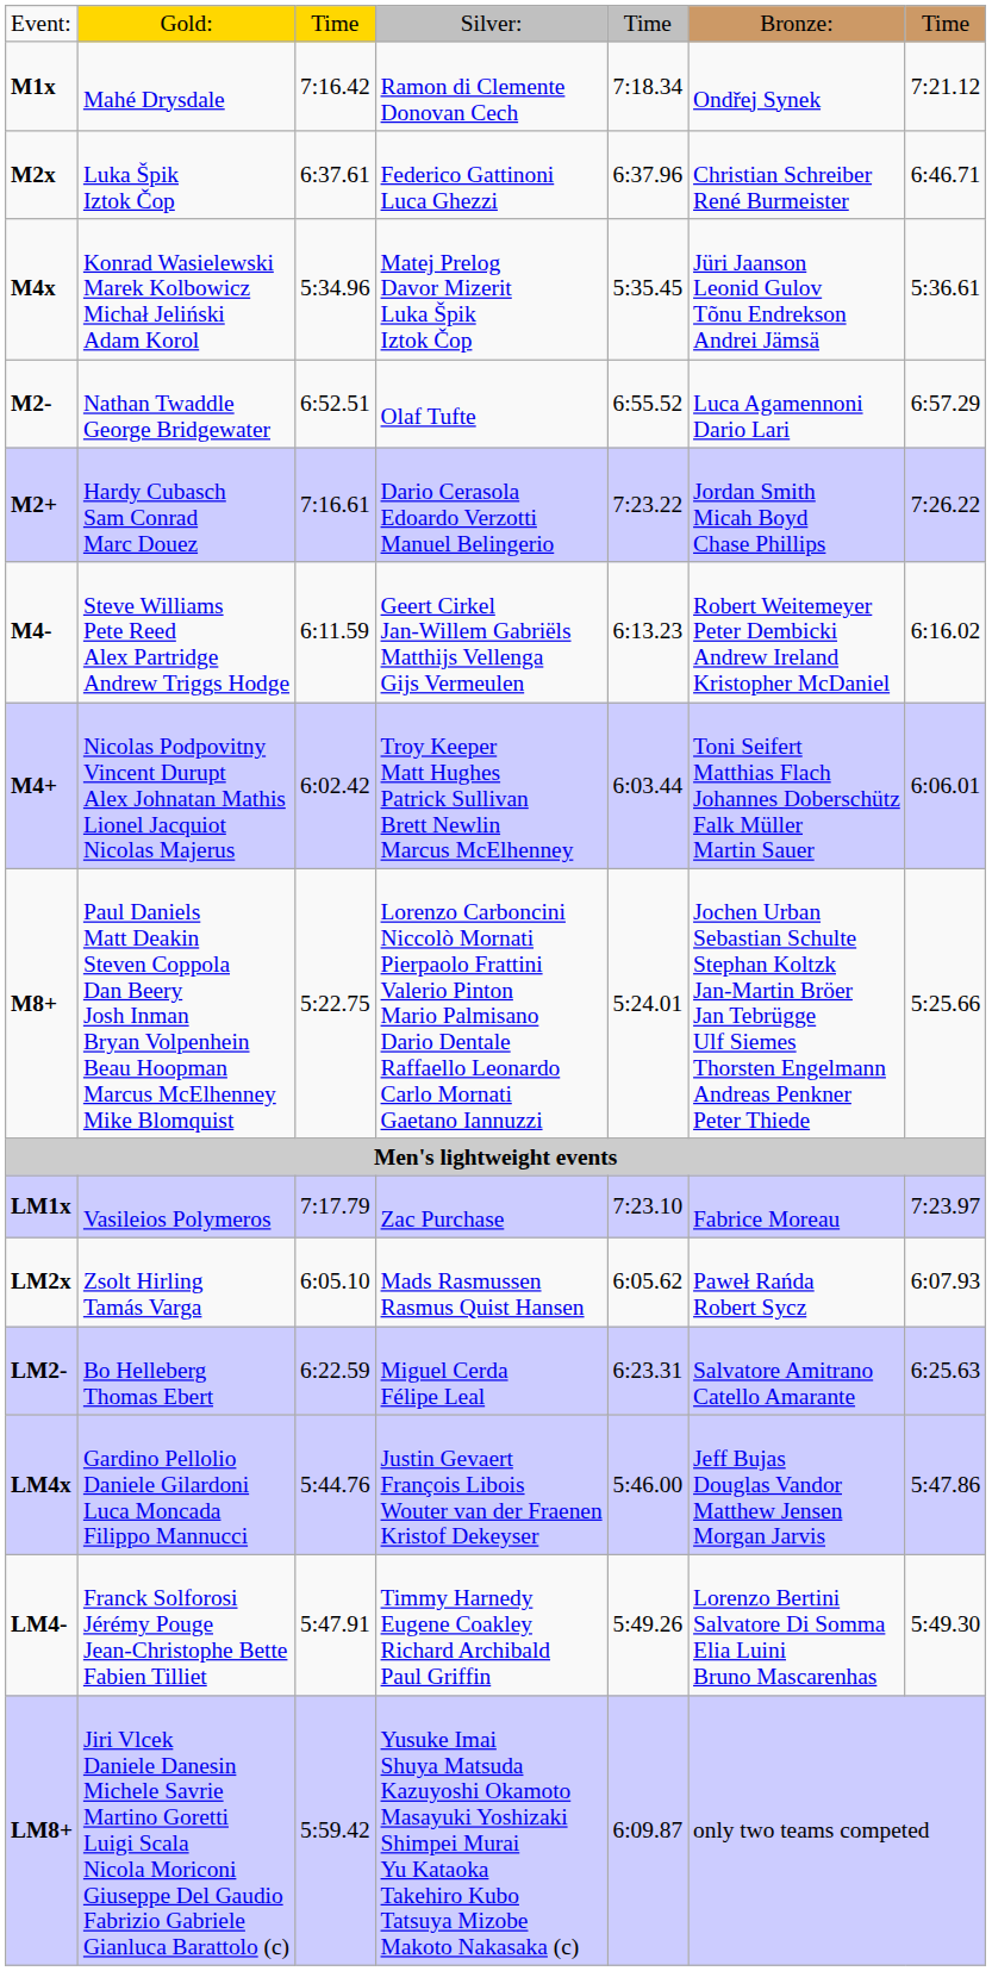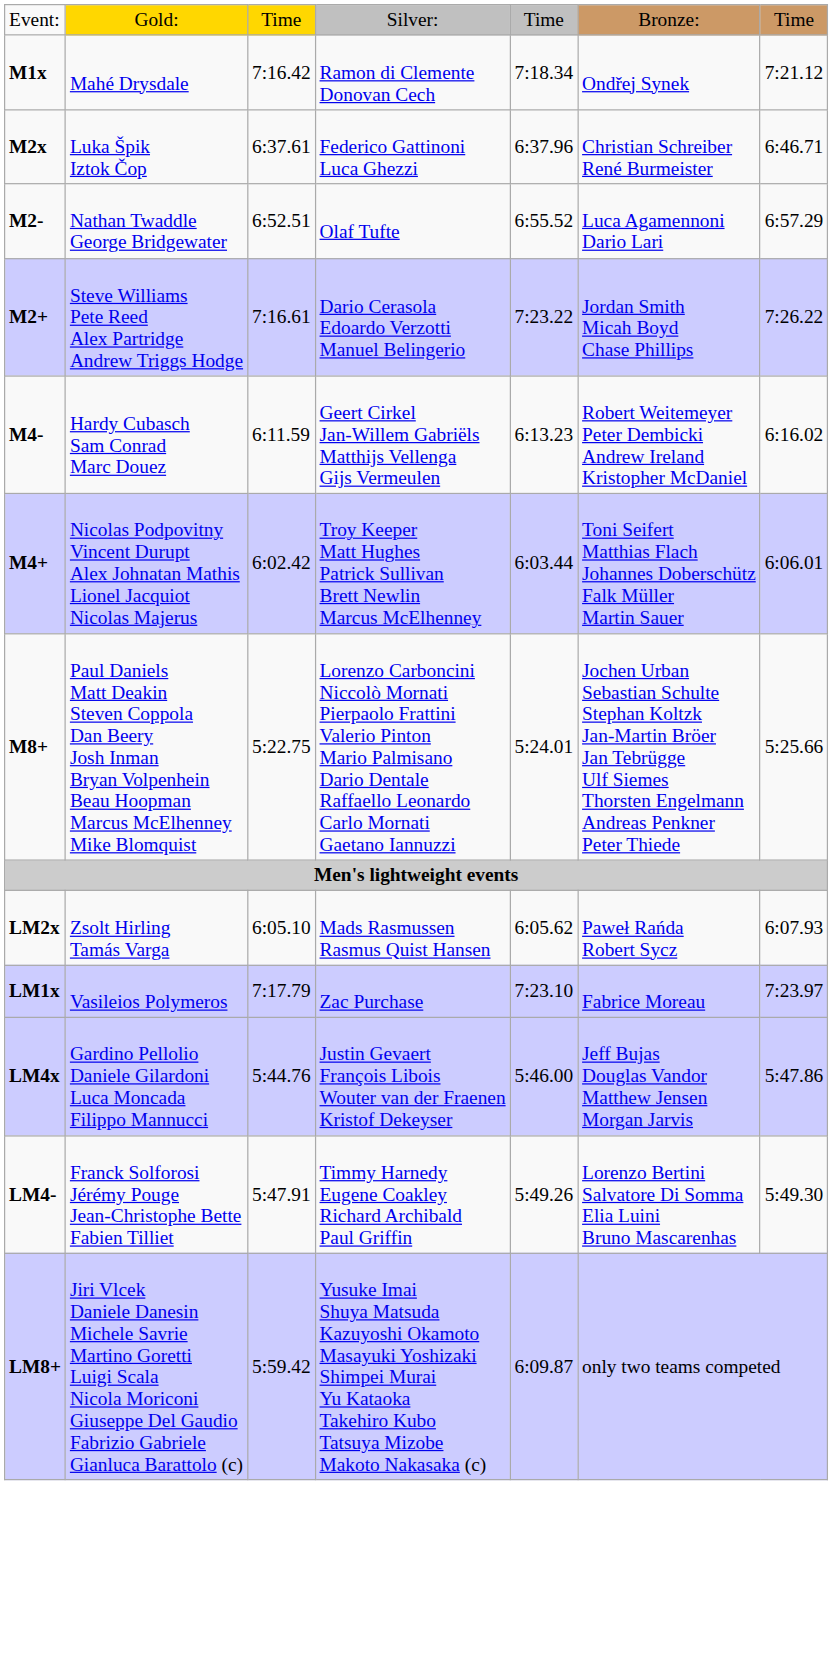 <table class="wikitable">
 <tr>
 <td>Event:</td>
 <td style="text-align:center;background-color:gold;">Gold:</td>
 <td style="text-align:center;background-color:gold;">Time</td>
 <td style="text-align:center;background-color:silver;">Silver:</td>
 <td style="text-align:center;background-color:silver;">Time</td>
 <td style="text-align:center;background-color:#CC9966;">Bronze:</td>
 <td style="text-align:center;background-color:#CC9966;">Time</td>
 </tr>
 <tr>
 <td><strong>M1x</strong></td>
 <td><strong></strong> <br> <a href='#'>Mahé Drysdale</a></td>
 <td>7:16.42</td>
 <td><strong></strong> <br> <a href='#'>Ramon di Clemente</a> <br> <a href='#'>Donovan Cech</a></td>
 <td>7:18.34</td>
 <td><strong></strong><br><a href='#'>Ondřej Synek</a></td>
 <td>7:21.12</td>
 </tr>
 <tr>
 <td><strong>M2x</strong></td>
 <td><strong></strong><br> <a href='#'>Luka Špik</a> <br> <a href='#'>Iztok Čop</a></td>
 <td>6:37.61</td>
 <td><strong></strong> <br> <a href='#'>Federico Gattinoni</a> <br> <a href='#'>Luca Ghezzi</a></td>
 <td>6:37.96</td>
 <td><strong></strong> <br> <a href='#'>Christian Schreiber</a> <br> <a href='#'>René Burmeister</a></td>
 <td>6:46.71</td>
 </tr>
 <tr>
-<td><strong>M4x</strong></td>
-<td><strong></strong><br><a href='#'>Konrad Wasielewski</a> <br> <a href='#'>Marek Kolbowicz</a> <br> <a href='#'>Michał Jeliński</a> <br> <a href='#'>Adam Korol</a></td>
-<td>5:34.96</td>
-<td><strong></strong> <br> <a href='#'>Matej Prelog</a> <br> <a href='#'>Davor Mizerit</a> <br> <a href='#'>Luka Špik</a> <br> <a href='#'>Iztok Čop</a></td>
-<td>5:35.45</td>
-<td><strong></strong> <br> <a href='#'>Jüri Jaanson</a> <br> <a href='#'>Leonid Gulov</a> <br> <a href='#'>Tõnu Endrekson</a> <br> <a href='#'>Andrei Jämsä</a></td>
-<td>5:36.61</td>
-</tr>
-<tr>
 <td><strong>M2-</strong></td>
 <td><strong></strong><br><a href='#'>Nathan Twaddle</a> <br> <a href='#'>George Bridgewater</a></td>
 <td>6:52.51</td>
 <td><strong></strong><br><a href='#'>Olaf Tufte</a></td>
 <td>6:55.52</td>
 <td><strong></strong> <br> <a href='#'>Luca Agamennoni</a> <br> <a href='#'>Dario Lari</a></td>
 <td>6:57.29</td>
 </tr>
 <tr bgcolor=ccccff>
 <td><strong>M2+</strong></td>
-<td><strong></strong><br><a href='#'>Hardy Cubasch</a> <br> <a href='#'>Sam Conrad</a> <br> <a href='#'>Marc Douez</a></td>
+<td><strong></strong> <br><a href='#'>Steve Williams</a> <br> <a href='#'>Pete Reed</a> <br> <a href='#'>Alex Partridge</a> <br> <a href='#'>Andrew Triggs Hodge</a></td>
 <td>7:16.61</td>
 <td><strong></strong> <br> <a href='#'>Dario Cerasola</a> <br> <a href='#'>Edoardo Verzotti</a> <br> <a href='#'>Manuel Belingerio</a></td>
 <td>7:23.22</td>
 <td><strong></strong> <br> <a href='#'>Jordan Smith</a> <br> <a href='#'>Micah Boyd</a> <br> <a href='#'>Chase Phillips</a></td>
 <td>7:26.22</td>
 </tr>
 <tr>
 <td><strong>M4-</strong></td>
-<td><strong></strong> <br><a href='#'>Steve Williams</a> <br> <a href='#'>Pete Reed</a> <br> <a href='#'>Alex Partridge</a> <br> <a href='#'>Andrew Triggs Hodge</a></td>
+<td><strong></strong><br><a href='#'>Hardy Cubasch</a> <br> <a href='#'>Sam Conrad</a> <br> <a href='#'>Marc Douez</a></td>
 <td>6:11.59</td>
 <td><strong></strong> <br> <a href='#'>Geert Cirkel</a> <br> <a href='#'>Jan-Willem Gabriëls</a> <br> <a href='#'>Matthijs Vellenga</a> <br> <a href='#'>Gijs Vermeulen</a></td>
 <td>6:13.23</td>
 <td><strong></strong> <br> <a href='#'>Robert Weitemeyer</a> <br> <a href='#'>Peter Dembicki</a> <br> <a href='#'>Andrew Ireland</a> <br> <a href='#'>Kristopher McDaniel</a></td>
 <td>6:16.02</td>
 </tr>
 <tr bgcolor=ccccff>
 <td><strong>M4+</strong></td>
 <td><strong></strong> <br><a href='#'>Nicolas Podpovitny</a> <br> <a href='#'>Vincent Durupt</a> <br> <a href='#'>Alex Johnatan Mathis</a> <br> <a href='#'>Lionel Jacquiot</a> <br> <a href='#'>Nicolas Majerus</a></td>
 <td>6:02.42</td>
 <td><strong></strong> <br> <a href='#'>Troy Keeper</a> <br> <a href='#'>Matt Hughes</a> <br> <a href='#'>Patrick Sullivan</a> <br> <a href='#'>Brett Newlin</a> <br> <a href='#'>Marcus McElhenney</a></td>
 <td>6:03.44</td>
 <td><strong></strong> <br> <a href='#'>Toni Seifert</a> <br> <a href='#'>Matthias Flach</a> <br> <a href='#'>Johannes Doberschütz</a> <br> <a href='#'>Falk Müller</a> <br> <a href='#'>Martin Sauer</a></td>
 <td>6:06.01</td>
 </tr>
 <tr>
 <td><strong>M8+</strong></td>
 <td><strong></strong> <br><a href='#'>Paul Daniels</a> <br> <a href='#'>Matt Deakin</a> <br> <a href='#'>Steven Coppola</a> <br> <a href='#'>Dan Beery</a> <br> <a href='#'>Josh Inman</a> <br> <a href='#'>Bryan Volpenhein</a> <br> <a href='#'>Beau Hoopman</a> <br> <a href='#'>Marcus McElhenney</a> <br> <a href='#'>Mike Blomquist</a></td>
 <td>5:22.75</td>
 <td><strong></strong> <br> <a href='#'>Lorenzo Carboncini</a> <br> <a href='#'>Niccolò Mornati</a> <br> <a href='#'>Pierpaolo Frattini</a> <br> <a href='#'>Valerio Pinton</a> <br> <a href='#'>Mario Palmisano</a> <br> <a href='#'>Dario Dentale</a> <br> <a href='#'>Raffaello Leonardo</a> <br> <a href='#'>Carlo Mornati</a> <br> <a href='#'>Gaetano Iannuzzi</a></td>
 <td>5:24.01</td>
 <td><strong></strong> <br> <a href='#'>Jochen Urban</a> <br> <a href='#'>Sebastian Schulte</a> <br> <a href='#'>Stephan Koltzk</a> <br> <a href='#'>Jan-Martin Bröer</a> <br> <a href='#'>Jan Tebrügge</a> <br> <a href='#'>Ulf Siemes</a> <br> <a href='#'>Thorsten Engelmann</a> <br> <a href='#'>Andreas Penkner</a> <br> <a href='#'>Peter Thiede</a></td>
 <td>5:25.66</td>
 </tr>
 <tr>
 <th colspan="7" style="background-color:#CCC;">Men's lightweight events</th>
 </tr>
-<tr bgcolor=ccccff>
-<td><strong>LM1x</strong></td>
-<td><strong></strong> <br> <a href='#'>Vasileios Polymeros</a></td>
-<td>7:17.79</td>
-<td><strong></strong> <br><a href='#'>Zac Purchase</a></td>
-<td>7:23.10</td>
-<td><strong></strong><br><a href='#'>Fabrice Moreau</a></td>
-<td>7:23.97</td>
-</tr>
 <tr>
 <td><strong>LM2x</strong></td>
 <td><strong></strong><br><a href='#'>Zsolt Hirling</a> <br> <a href='#'>Tamás Varga</a></td>
 <td>6:05.10</td>
 <td><strong></strong> <br> <a href='#'>Mads Rasmussen</a> <br> <a href='#'>Rasmus Quist Hansen</a></td>
 <td>6:05.62</td>
 <td><strong></strong> <br> <a href='#'>Paweł Rańda</a> <br> <a href='#'>Robert Sycz</a></td>
 <td>6:07.93</td>
 </tr>
 <tr bgcolor=ccccff>
-<td><strong>LM2-</strong></td>
-<td><strong></strong><br><a href='#'>Bo Helleberg</a> <br> <a href='#'>Thomas Ebert</a></td>
-<td>6:22.59</td>
-<td><strong></strong> <br> <a href='#'>Miguel Cerda</a> <br> <a href='#'>Félipe Leal</a></td>
-<td>6:23.31</td>
-<td><strong></strong> <br> <a href='#'>Salvatore Amitrano</a> <br> <a href='#'>Catello Amarante</a></td>
-<td>6:25.63</td>
+<td><strong>LM1x</strong></td>
+<td><strong></strong> <br> <a href='#'>Vasileios Polymeros</a></td>
+<td>7:17.79</td>
+<td><strong></strong> <br><a href='#'>Zac Purchase</a></td>
+<td>7:23.10</td>
+<td><strong></strong><br><a href='#'>Fabrice Moreau</a></td>
+<td>7:23.97</td>
 </tr>
 <tr bgcolor=ccccff>
 <td><strong>LM4x</strong></td>
 <td><strong></strong><br><a href='#'>Gardino Pellolio</a> <br> <a href='#'>Daniele Gilardoni</a> <br> <a href='#'>Luca Moncada</a> <br> <a href='#'>Filippo Mannucci</a></td>
 <td>5:44.76</td>
 <td><strong></strong> <br> <a href='#'>Justin Gevaert</a> <br> <a href='#'>François Libois</a> <br> <a href='#'>Wouter van der Fraenen</a> <br> <a href='#'>Kristof Dekeyser</a></td>
 <td>5:46.00</td>
 <td><strong></strong> <br> <a href='#'>Jeff Bujas</a> <br> <a href='#'>Douglas Vandor</a> <br> <a href='#'>Matthew Jensen</a> <br> <a href='#'>Morgan Jarvis</a></td>
 <td>5:47.86</td>
 </tr>
 <tr>
 <td><strong>LM4-</strong></td>
 <td><strong></strong> <br><a href='#'>Franck Solforosi</a> <br> <a href='#'>Jérémy Pouge</a> <br> <a href='#'>Jean-Christophe Bette</a> <br> <a href='#'>Fabien Tilliet</a></td>
 <td>5:47.91</td>
 <td><strong></strong> <br> <a href='#'>Timmy Harnedy</a> <br> <a href='#'>Eugene Coakley</a> <br> <a href='#'>Richard Archibald</a> <br> <a href='#'>Paul Griffin</a></td>
 <td>5:49.26</td>
 <td><strong></strong> <br> <a href='#'>Lorenzo Bertini</a> <br> <a href='#'>Salvatore Di Somma</a> <br> <a href='#'>Elia Luini</a> <br> <a href='#'>Bruno Mascarenhas</a></td>
 <td>5:49.30</td>
 </tr>
 <tr bgcolor=ccccff>
 <td><strong>LM8+</strong></td>
 <td><strong></strong> <br><a href='#'>Jiri Vlcek</a><br><a href='#'>Daniele Danesin</a><br><a href='#'>Michele Savrie</a><br><a href='#'>Martino Goretti</a><br><a href='#'>Luigi Scala</a><br><a href='#'>Nicola Moriconi</a><br><a href='#'>Giuseppe Del Gaudio</a><br><a href='#'>Fabrizio Gabriele</a><br><a href='#'>Gianluca Barattolo</a> (c)</td>
 <td>5:59.42</td>
 <td><strong></strong> <br> <a href='#'>Yusuke Imai</a><br><a href='#'>Shuya Matsuda</a><br><a href='#'>Kazuyoshi Okamoto</a><br><a href='#'>Masayuki Yoshizaki</a><br><a href='#'>Shimpei Murai</a><br><a href='#'>Yu Kataoka</a><br><a href='#'>Takehiro Kubo</a><br><a href='#'>Tatsuya Mizobe</a><br><a href='#'>Makoto Nakasaka</a> (c)</td>
 <td>6:09.87</td>
 <td colspan=2>only two teams competed</td>
 </tr>
 </table>
